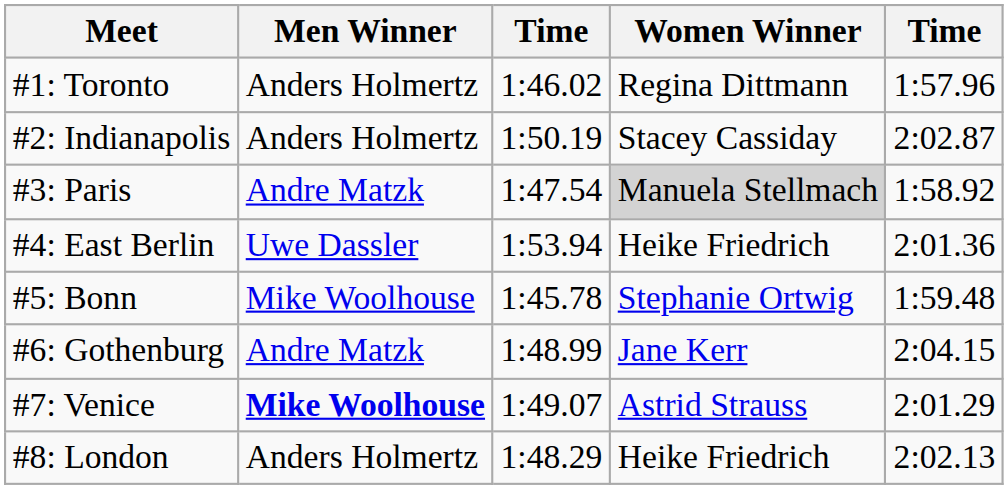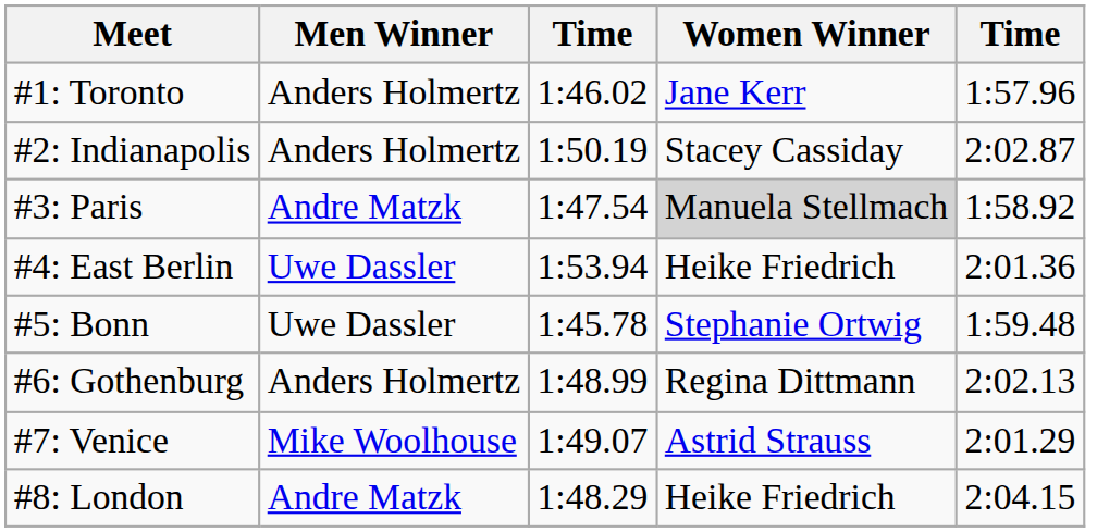 <table class=wikitable>
 <tr>
 <th>Meet</th>
 <th>Men Winner</th>
 <th>Time</th>
 <th>Women Winner</th>
 <th>Time</th>
 </tr>
 <tr>
 <td>#1: Toronto</td>
 <td> Anders Holmertz</td>
 <td align=center>1:46.02</td>
-<td> Regina Dittmann</td>
+<td> <a href='#'>Jane Kerr</a></td>
 <td align=center>1:57.96</td>
 </tr>
 <tr>
 <td>#2: Indianapolis</td>
 <td> Anders Holmertz</td>
 <td align=center>1:50.19</td>
 <td> Stacey Cassiday</td>
 <td align="center">2:02.87</td>
 </tr>
 <tr>
 <td>#3: Paris</td>
 <td> <a href='#'>Andre Matzk</a></td>
 <td align=center>1:47.54</td>
 <td style="background: lightgrey;"> Manuela Stellmach</td>
 <td align=center>1:58.92</td>
 </tr>
 <tr>
 <td>#4: East Berlin</td>
 <td> <a href='#'>Uwe Dassler</a></td>
 <td align=center>1:53.94</td>
 <td> Heike Friedrich</td>
 <td align=center>2:01.36</td>
 </tr>
 <tr>
 <td>#5: Bonn</td>
-<td> <a href='#'>Mike Woolhouse</a></td>
+<td> Uwe Dassler</td>
 <td align=center>1:45.78</td>
 <td> <a href='#'>Stephanie Ortwig</a></td>
 <td align=center>1:59.48</td>
 </tr>
 <tr>
 <td>#6: Gothenburg</td>
-<td> <a href='#'>Andre Matzk</a></td>
+<td> Anders Holmertz</td>
 <td align=center>1:48.99</td>
-<td> <a href='#'>Jane Kerr</a></td>
-<td align=center>2:04.15</td>
+<td> Regina Dittmann</td>
+<td align=center>2:02.13</td>
 </tr>
 <tr>
 <td>#7: Venice</td>
-<td><strong> <a href='#'>Mike Woolhouse</a></strong></td>
+<td> <a href='#'>Mike Woolhouse</a></td>
 <td align=center>1:49.07</td>
 <td> <a href='#'>Astrid Strauss</a></td>
 <td align=center>2:01.29</td>
 </tr>
 <tr>
 <td>#8: London</td>
-<td> Anders Holmertz</td>
+<td> <a href='#'>Andre Matzk</a></td>
 <td align=center>1:48.29</td>
 <td> Heike Friedrich</td>
-<td align=center>2:02.13</td>
+<td align=center>2:04.15</td>
 </tr>
 </table>
